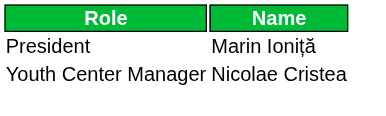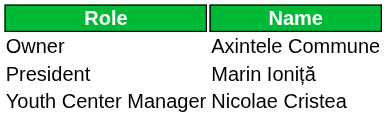 <table class="toccolours">
 <tr>
 <th style="background:#00ba37;color:#FFFFFF;border:1px solid #000000">Role</th>
 <th style="background:#00ba37;color:#FFFFFF;border:1px solid #000000">Name</th>
+</tr>
+<tr>
+<td>Owner</td>
+<td> Axintele Commune</td>
 </tr>
 <tr>
 <td>President</td>
 <td> Marin Ioniță</td>
 </tr>
 <tr>
 <td>Youth Center Manager</td>
 <td> Nicolae Cristea</td>
 </tr>
 </table>
